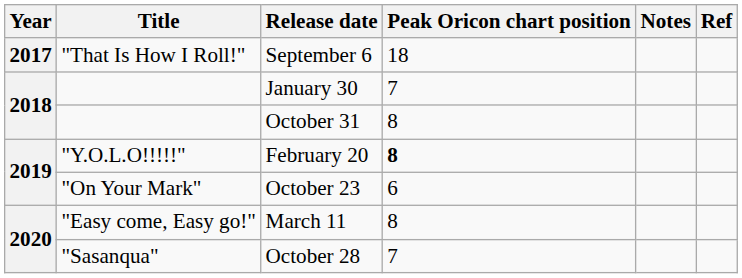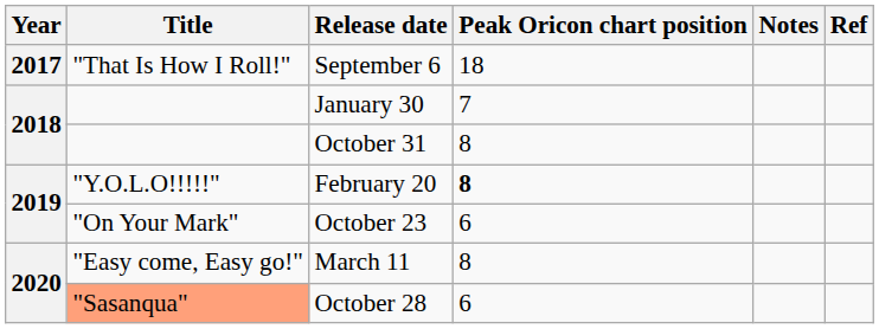 <table class="wikitable" text-align: center>
 <tr>
 <th>Year</th>
 <th>Title</th>
 <th>Release date</th>
 <th>Peak Oricon chart position</th>
 <th>Notes</th>
 <th>Ref</th>
 </tr>
 <tr>
 <th>2017</th>
 <td>"That Is How I Roll!"</td>
 <td>September 6</td>
 <td>18</td>
 <td></td>
 <td></td>
 </tr>
 <tr>
 <th rowspan=2>2018</th>
 <td></td>
 <td>January 30</td>
 <td>7</td>
 <td></td>
 <td></td>
 </tr>
 <tr>
 <td></td>
 <td>October 31</td>
 <td>8</td>
 <td></td>
 <td></td>
 </tr>
 <tr>
 <th rowspan=2>2019</th>
 <td>"Y.O.L.O!!!!!"</td>
 <td>February 20</td>
 <td><strong>8</strong></td>
 <td></td>
 <td></td>
 </tr>
 <tr>
 <td>"On Your Mark"</td>
 <td>October 23</td>
 <td>6</td>
 <td></td>
 <td></td>
 </tr>
 <tr>
 <th rowspan=2>2020</th>
 <td>"Easy come, Easy go!"</td>
 <td>March 11</td>
 <td>8</td>
 <td></td>
 <td></td>
 </tr>
 <tr>
-<td>"Sasanqua"</td>
+<td style="background: lightsalmon;">"Sasanqua"</td>
 <td>October 28</td>
-<td>7</td>
+<td>6</td>
 <td></td>
 <td></td>
 </tr>
 </table>
